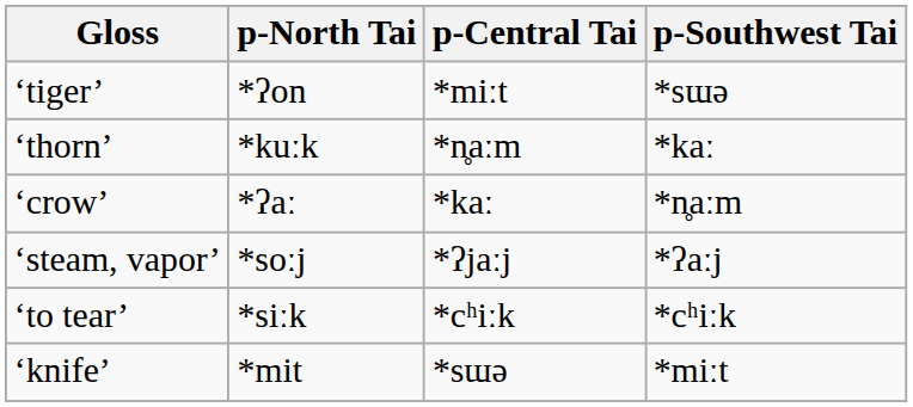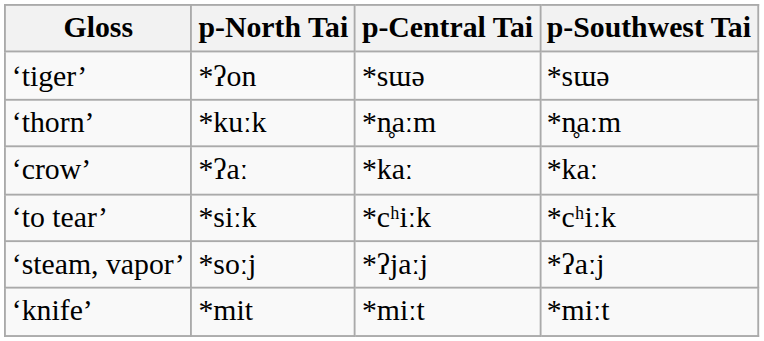 <table class="wikitable sortable">
 <tr>
 <th>Gloss</th>
 <th>p-North Tai</th>
 <th>p-Central Tai</th>
 <th>p-Southwest Tai</th>
 </tr>
 <tr>
 <td>‘tiger’</td>
 <td>*ʔon</td>
-<td>*miːt</td>
+<td>*sɯə</td>
 <td>*sɯə</td>
 </tr>
 <tr>
 <td>‘thorn’</td>
 <td>*kuːk</td>
 <td>*n̥aːm</td>
-<td>*kaː</td>
+<td>*n̥aːm</td>
 </tr>
 <tr>
 <td>‘crow’</td>
 <td>*ʔaː</td>
 <td>*kaː</td>
-<td>*n̥aːm</td>
+<td>*kaː</td>
+</tr>
+<tr>
+<td>‘to tear’</td>
+<td>*siːk</td>
+<td>*cʰiːk</td>
+<td>*cʰiːk</td>
 </tr>
 <tr>
 <td>‘steam, vapor’</td>
 <td>*soːj</td>
 <td>*ʔjaːj</td>
 <td>*ʔaːj</td>
 </tr>
 <tr>
-<td>‘to tear’</td>
-<td>*siːk</td>
-<td>*cʰiːk</td>
-<td>*cʰiːk</td>
-</tr>
-<tr>
 <td>‘knife’</td>
 <td>*mit</td>
-<td>*sɯə</td>
+<td>*miːt</td>
 <td>*miːt</td>
 </tr>
 </table>
